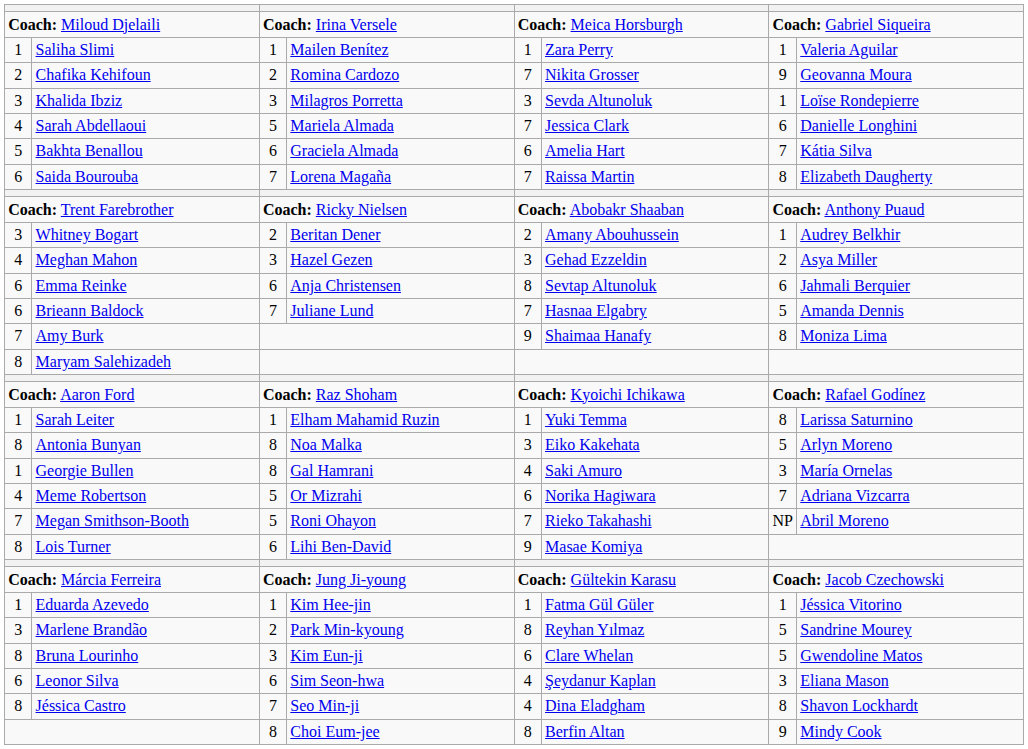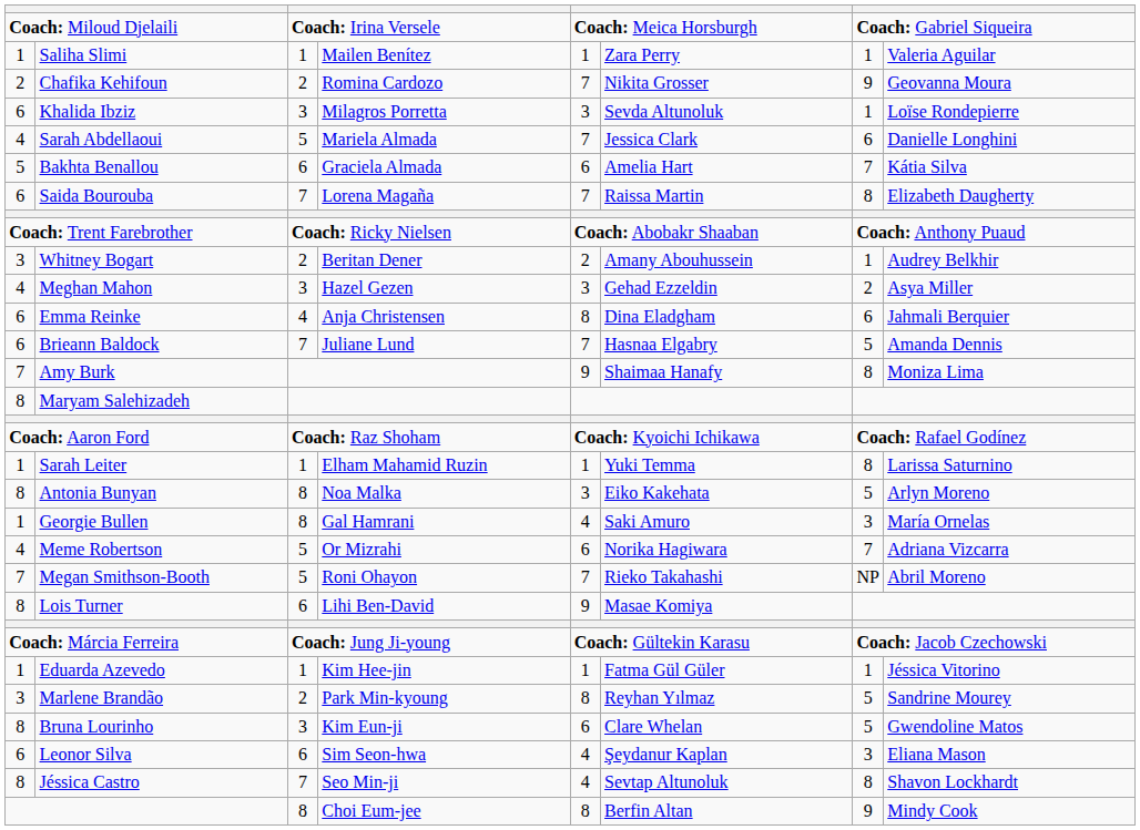 <table class=wikitable>
 <tr>
 <th colspan=2></th>
 <th colspan=2></th>
 <th colspan=2></th>
 <th colspan=2></th>
 </tr>
 <tr>
 <td colspan=2><strong>Coach:</strong> <a href='#'>Miloud Djelaili</a></td>
 <td colspan=2><strong>Coach:</strong> <a href='#'>Irina Versele</a></td>
 <td colspan=2><strong>Coach:</strong> <a href='#'>Meica Horsburgh</a></td>
 <td colspan=2><strong>Coach:</strong> <a href='#'>Gabriel Siqueira</a></td>
 </tr>
 <tr>
 <td width=20 align=center>1</td>
 <td width=220><a href='#'>Saliha Slimi</a></td>
 <td width=20 align=center>1</td>
 <td width=220><a href='#'>Mailen Benítez</a></td>
 <td width=20 align=center>1</td>
 <td width=220><a href='#'>Zara Perry</a></td>
 <td width=20 align=center>1</td>
 <td><a href='#'>Valeria Aguilar</a></td>
 </tr>
 <tr>
 <td align=center>2</td>
 <td><a href='#'>Chafika Kehifoun</a></td>
 <td align=center>2</td>
 <td><a href='#'>Romina Cardozo</a></td>
 <td align=center>7</td>
 <td><a href='#'>Nikita Grosser</a></td>
 <td align=center>9</td>
 <td><a href='#'>Geovanna Moura</a></td>
 </tr>
 <tr>
-<td align=center>3</td>
+<td align=center>6</td>
 <td><a href='#'>Khalida Ibziz</a></td>
 <td align=center>3</td>
 <td><a href='#'>Milagros Porretta</a></td>
 <td align=center>3</td>
 <td><a href='#'>Sevda Altunoluk</a></td>
 <td align=center>1</td>
 <td><a href='#'>Loïse Rondepierre</a></td>
 </tr>
 <tr>
 <td align=center>4</td>
 <td><a href='#'>Sarah Abdellaoui</a></td>
 <td align=center>5</td>
 <td><a href='#'>Mariela Almada</a></td>
 <td align=center>7</td>
 <td><a href='#'>Jessica Clark</a></td>
 <td align=center>6</td>
 <td><a href='#'>Danielle Longhini</a></td>
 </tr>
 <tr>
 <td align=center>5</td>
 <td><a href='#'>Bakhta Benallou</a></td>
 <td align=center>6</td>
 <td><a href='#'>Graciela Almada</a></td>
 <td align=center>6</td>
 <td><a href='#'>Amelia Hart</a></td>
 <td align=center>7</td>
 <td><a href='#'>Kátia Silva</a></td>
 </tr>
 <tr>
 <td align=center>6</td>
 <td><a href='#'>Saida Bourouba</a></td>
 <td align=center>7</td>
 <td><a href='#'>Lorena Magaña</a></td>
 <td align=center>7</td>
 <td><a href='#'>Raissa Martin</a></td>
 <td align=center>8</td>
 <td><a href='#'>Elizabeth Daugherty</a></td>
 </tr>
 <tr>
 <th colspan=2></th>
 <th colspan=2></th>
 <th colspan=2></th>
 <th colspan=2></th>
 </tr>
 <tr>
 <td colspan=2><strong>Coach:</strong> <a href='#'>Trent Farebrother</a></td>
 <td colspan=2><strong>Coach:</strong> <a href='#'>Ricky Nielsen</a></td>
 <td colspan=2><strong>Coach:</strong> <a href='#'>Abobakr Shaaban</a></td>
 <td colspan=2><strong>Coach:</strong> <a href='#'>Anthony Puaud</a></td>
 </tr>
 <tr>
 <td align=center>3</td>
 <td><a href='#'>Whitney Bogart</a></td>
 <td align=center>2</td>
 <td><a href='#'>Beritan Dener</a></td>
 <td align=center>2</td>
 <td><a href='#'>Amany Abouhussein</a></td>
 <td align=center>1</td>
 <td><a href='#'>Audrey Belkhir</a></td>
 </tr>
 <tr>
 <td align=center>4</td>
 <td><a href='#'>Meghan Mahon</a></td>
 <td align=center>3</td>
 <td><a href='#'>Hazel Gezen</a></td>
 <td align=center>3</td>
 <td><a href='#'>Gehad Ezzeldin</a></td>
 <td align=center>2</td>
 <td><a href='#'>Asya Miller</a></td>
 </tr>
 <tr>
 <td align=center>6</td>
 <td><a href='#'>Emma Reinke</a></td>
-<td align=center>6</td>
+<td align=center>4</td>
 <td><a href='#'>Anja Christensen</a></td>
 <td align=center>8</td>
-<td><a href='#'>Sevtap Altunoluk</a></td>
+<td><a href='#'>Dina Eladgham</a></td>
 <td align=center>6</td>
 <td><a href='#'>Jahmali Berquier</a></td>
 </tr>
 <tr>
 <td align=center>6</td>
 <td><a href='#'>Brieann Baldock</a></td>
 <td align=center>7</td>
 <td><a href='#'>Juliane Lund</a></td>
 <td align=center>7</td>
 <td><a href='#'>Hasnaa Elgabry</a></td>
 <td align=center>5</td>
 <td><a href='#'>Amanda Dennis</a></td>
 </tr>
 <tr>
 <td align=center>7</td>
 <td><a href='#'>Amy Burk</a></td>
 <td colspan=2></td>
 <td align=center>9</td>
 <td><a href='#'>Shaimaa Hanafy</a></td>
 <td align=center>8</td>
 <td><a href='#'>Moniza Lima</a></td>
 </tr>
 <tr>
 <td align=center>8</td>
 <td><a href='#'>Maryam Salehizadeh</a></td>
 <td colspan=2></td>
 <td colspan=2></td>
 <td colspan=2></td>
 </tr>
 <tr>
 <th colspan=2></th>
 <th colspan=2></th>
 <th colspan=2></th>
 <th colspan=2></th>
 </tr>
 <tr>
 <td colspan=2><strong>Coach:</strong> <a href='#'>Aaron Ford</a></td>
 <td colspan=2><strong>Coach:</strong> <a href='#'>Raz Shoham</a></td>
 <td colspan=2><strong>Coach:</strong> <a href='#'>Kyoichi Ichikawa</a></td>
 <td colspan=2><strong>Coach:</strong> <a href='#'>Rafael Godínez</a></td>
 </tr>
 <tr>
 <td align=center>1</td>
 <td><a href='#'>Sarah Leiter</a></td>
 <td align=center>1</td>
 <td><a href='#'>Elham Mahamid Ruzin</a></td>
 <td align=center>1</td>
 <td><a href='#'>Yuki Temma</a></td>
 <td align=center>8</td>
 <td width=220><a href='#'>Larissa Saturnino</a></td>
 </tr>
 <tr>
 <td align=center>8</td>
 <td><a href='#'>Antonia Bunyan</a></td>
 <td align=center>8</td>
 <td><a href='#'>Noa Malka</a></td>
 <td align=center>3</td>
 <td><a href='#'>Eiko Kakehata</a></td>
 <td align=center>5</td>
 <td><a href='#'>Arlyn Moreno</a></td>
 </tr>
 <tr>
 <td align=center>1</td>
 <td><a href='#'>Georgie Bullen</a></td>
 <td align=center>8</td>
 <td><a href='#'>Gal Hamrani</a></td>
 <td align=center>4</td>
 <td><a href='#'>Saki Amuro</a></td>
 <td align=center>3</td>
 <td><a href='#'>María Ornelas</a></td>
 </tr>
 <tr>
 <td align=center>4</td>
 <td><a href='#'>Meme Robertson</a></td>
 <td align=center>5</td>
 <td><a href='#'>Or Mizrahi</a></td>
 <td align=center>6</td>
 <td><a href='#'>Norika Hagiwara</a></td>
 <td align=center>7</td>
 <td><a href='#'>Adriana Vizcarra</a></td>
 </tr>
 <tr>
 <td align=center>7</td>
 <td><a href='#'>Megan Smithson-Booth</a></td>
 <td align=center>5</td>
 <td><a href='#'>Roni Ohayon</a></td>
 <td align=center>7</td>
 <td><a href='#'>Rieko Takahashi</a></td>
 <td align=center>NP</td>
 <td><a href='#'>Abril Moreno</a></td>
 </tr>
 <tr>
 <td align=center>8</td>
 <td><a href='#'>Lois Turner</a></td>
 <td align=center>6</td>
 <td><a href='#'>Lihi Ben-David</a></td>
 <td align=center>9</td>
 <td><a href='#'>Masae Komiya</a></td>
 <td colspan=2></td>
 </tr>
 <tr>
 <th colspan=2></th>
 <th colspan=2></th>
 <th colspan=2></th>
 <th colspan=2></th>
 </tr>
 <tr>
 <td colspan=2><strong>Coach:</strong> <a href='#'>Márcia Ferreira</a></td>
 <td colspan=2><strong>Coach:</strong> <a href='#'>Jung Ji-young</a></td>
 <td colspan=2><strong>Coach:</strong> <a href='#'>Gültekin Karasu</a></td>
 <td colspan=2><strong>Coach:</strong> <a href='#'>Jacob Czechowski</a></td>
 </tr>
 <tr>
 <td align=center>1</td>
 <td><a href='#'>Eduarda Azevedo</a></td>
 <td align=center>1</td>
 <td><a href='#'>Kim Hee-jin</a></td>
 <td align=center>1</td>
 <td><a href='#'>Fatma Gül Güler</a></td>
 <td align=center>1</td>
 <td><a href='#'>Jéssica Vitorino</a></td>
 </tr>
 <tr>
 <td align=center>3</td>
 <td><a href='#'>Marlene Brandão</a></td>
 <td align=center>2</td>
 <td><a href='#'>Park Min-kyoung</a></td>
 <td align=center>8</td>
 <td><a href='#'>Reyhan Yılmaz</a></td>
 <td align=center>5</td>
 <td><a href='#'>Sandrine Mourey</a></td>
 </tr>
 <tr>
 <td align=center>8</td>
 <td><a href='#'>Bruna Lourinho</a></td>
 <td align=center>3</td>
 <td><a href='#'>Kim Eun-ji</a></td>
 <td align=center>6</td>
 <td><a href='#'>Clare Whelan</a></td>
 <td align=center>5</td>
 <td><a href='#'>Gwendoline Matos</a></td>
 </tr>
 <tr>
 <td align=center>6</td>
 <td><a href='#'>Leonor Silva</a></td>
 <td align=center>6</td>
 <td><a href='#'>Sim Seon-hwa</a></td>
 <td align=center>4</td>
 <td><a href='#'>Şeydanur Kaplan</a></td>
 <td align=center>3</td>
 <td><a href='#'>Eliana Mason</a></td>
 </tr>
 <tr>
 <td align=center>8</td>
 <td><a href='#'>Jéssica Castro</a></td>
 <td align=center>7</td>
 <td><a href='#'>Seo Min-ji</a></td>
 <td align=center>4</td>
-<td><a href='#'>Dina Eladgham</a></td>
+<td><a href='#'>Sevtap Altunoluk</a></td>
 <td align=center>8</td>
 <td><a href='#'>Shavon Lockhardt</a></td>
 </tr>
 <tr>
 <td colspan=2></td>
 <td align=center>8</td>
 <td><a href='#'>Choi Eum-jee</a></td>
 <td align=center>8</td>
 <td><a href='#'>Berfin Altan</a></td>
 <td align=center>9</td>
 <td><a href='#'>Mindy Cook</a></td>
 </tr>
 </table>
